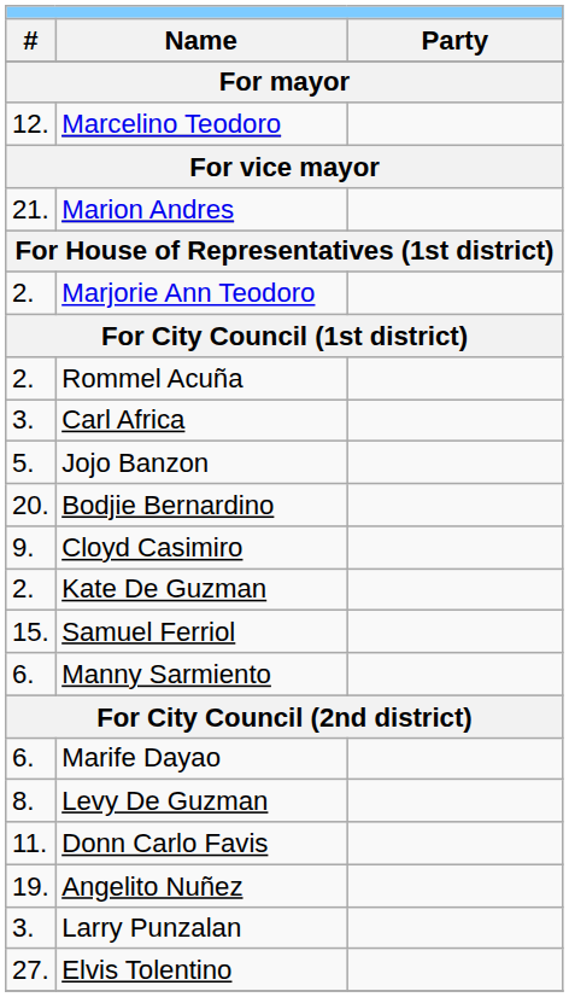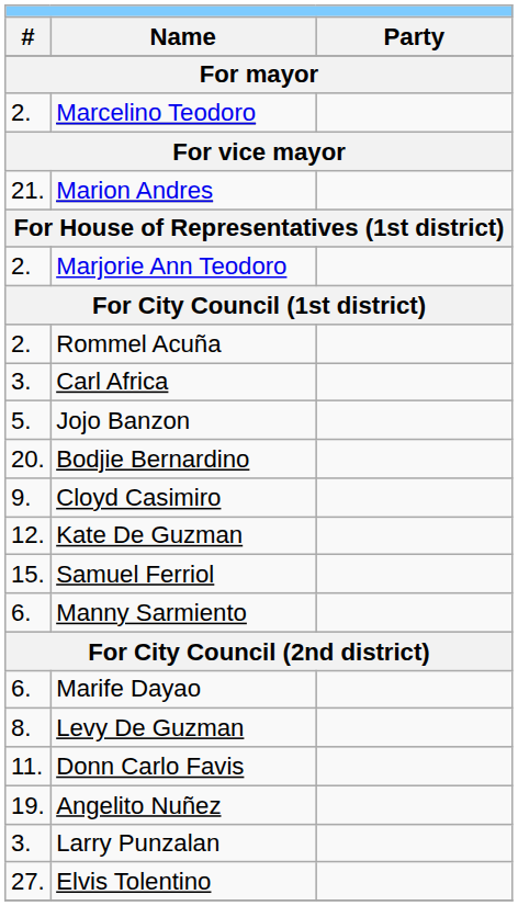 <table class="wikitable" style="font-size:90%">
 <tr>
 <td colspan="5" bgcolor="#7dcbff"></td>
 </tr>
 <tr>
 <th>#</th>
 <th width=150px>Name</th>
 <th colspan=2 width=110px>Party</th>
 </tr>
 <tr>
 </tr>
 <tr>
 <th colspan=5>For mayor</th>
 </tr>
 <tr>
-<td>12.</td>
+<td>2.</td>
 <td><u><a href='#'>Marcelino Teodoro</a></u></td>
 <td></td>
 </tr>
 <tr>
 <th colspan=5>For vice mayor</th>
 </tr>
 <tr>
 <td>21.</td>
 <td><u><a href='#'>Marion Andres</a></u></td>
 <td></td>
 </tr>
 <tr>
 <th colspan=5>For House of Representatives (1st district)</th>
 </tr>
 <tr>
 <td>2.</td>
 <td><a href='#'>Marjorie Ann Teodoro</a></td>
 <td></td>
 </tr>
 <tr>
 <th colspan="5">For City Council (1st district)</th>
 </tr>
 <tr>
 <td>2.</td>
 <td>Rommel Acuña</td>
 <td></td>
 </tr>
 <tr>
 <td>3.</td>
 <td><u>Carl Africa</u></td>
 <td></td>
 </tr>
 <tr>
 <td>5.</td>
 <td>Jojo Banzon</td>
 <td></td>
 </tr>
 <tr>
 <td>20.</td>
 <td><u>Bodjie Bernardino</u></td>
 <td></td>
 </tr>
 <tr>
 <td>9.</td>
 <td><u>Cloyd Casimiro</u></td>
 <td></td>
 </tr>
 <tr>
-<td>2.</td>
+<td>12.</td>
 <td><u>Kate De Guzman</u></td>
 <td></td>
 </tr>
 <tr>
 <td>15.</td>
 <td><u>Samuel Ferriol</u></td>
 <td></td>
 </tr>
 <tr>
 <td>6.</td>
 <td><u>Manny Sarmiento</u></td>
 <td></td>
 </tr>
 <tr>
 <th colspan="5">For City Council (2nd district)</th>
 </tr>
 <tr>
 <td>6.</td>
 <td>Marife Dayao</td>
 <td></td>
 </tr>
 <tr>
 <td>8.</td>
 <td><u>Levy De Guzman</u></td>
 <td></td>
 </tr>
 <tr>
 <td>11.</td>
 <td><u>Donn Carlo Favis</u></td>
 <td></td>
 </tr>
 <tr>
 <td>19.</td>
 <td><u>Angelito Nuñez</u></td>
 <td></td>
 </tr>
 <tr>
 <td>3.</td>
 <td>Larry Punzalan</td>
 <td></td>
 </tr>
 <tr>
 <td>27.</td>
 <td><u>Elvis Tolentino</u></td>
 <td></td>
 </tr>
 <tr>
 </tr>
 </table>
